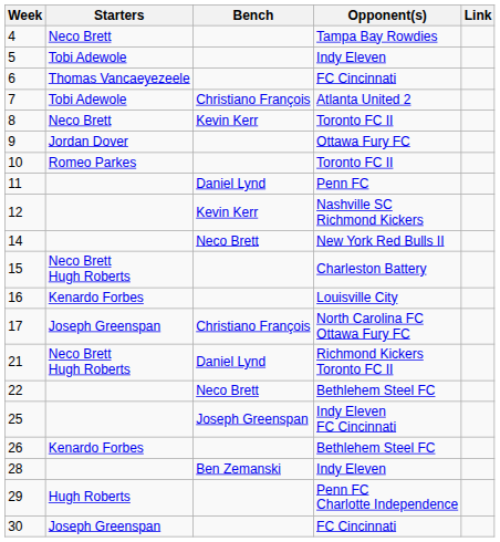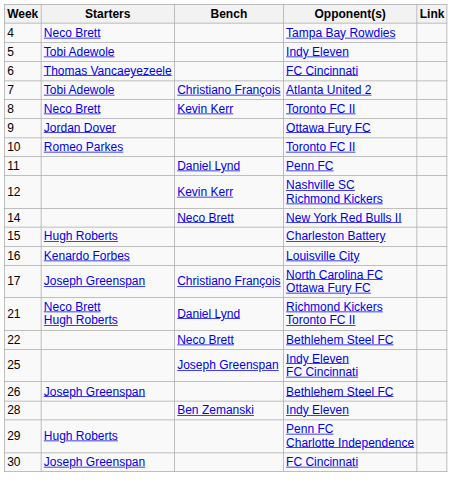 <table class=wikitable>
 <tr>
 <th>Week</th>
 <th>Starters</th>
 <th>Bench</th>
 <th>Opponent(s)</th>
 <th>Link</th>
 </tr>
 <tr>
 <td>4</td>
 <td> <a href='#'>Neco Brett</a></td>
 <td></td>
 <td><a href='#'>Tampa Bay Rowdies</a></td>
 <td></td>
 </tr>
 <tr>
 <td>5</td>
 <td> <a href='#'>Tobi Adewole</a></td>
 <td></td>
 <td><a href='#'>Indy Eleven</a></td>
 <td></td>
 </tr>
 <tr>
 <td>6</td>
 <td> <a href='#'>Thomas Vancaeyezeele</a></td>
 <td></td>
 <td><a href='#'>FC Cincinnati</a></td>
 <td></td>
 </tr>
 <tr>
 <td>7</td>
 <td> <a href='#'>Tobi Adewole</a></td>
 <td> <a href='#'>Christiano François</a></td>
 <td><a href='#'>Atlanta United 2</a></td>
 <td></td>
 </tr>
 <tr>
 <td>8</td>
 <td> <a href='#'>Neco Brett</a></td>
 <td> <a href='#'>Kevin Kerr</a></td>
 <td><a href='#'>Toronto FC II</a></td>
 <td></td>
 </tr>
 <tr>
 <td>9</td>
 <td> <a href='#'>Jordan Dover</a></td>
 <td></td>
 <td><a href='#'>Ottawa Fury FC</a></td>
 <td></td>
 </tr>
 <tr>
 <td>10</td>
 <td> <a href='#'>Romeo Parkes</a></td>
 <td></td>
 <td><a href='#'>Toronto FC II</a></td>
 <td></td>
 </tr>
 <tr>
 <td>11</td>
 <td></td>
 <td> <a href='#'>Daniel Lynd</a></td>
 <td><a href='#'>Penn FC</a></td>
 <td></td>
 </tr>
 <tr>
 <td>12</td>
 <td></td>
 <td> <a href='#'>Kevin Kerr</a></td>
 <td><a href='#'>Nashville SC</a><br><a href='#'>Richmond Kickers</a></td>
 <td></td>
 </tr>
 <tr>
 <td>14</td>
 <td></td>
 <td> <a href='#'>Neco Brett</a></td>
 <td><a href='#'>New York Red Bulls II</a></td>
 <td></td>
 </tr>
 <tr>
 <td>15</td>
-<td> <a href='#'>Neco Brett</a><br> <a href='#'>Hugh Roberts</a></td>
+<td> <a href='#'>Hugh Roberts</a></td>
 <td></td>
 <td><a href='#'>Charleston Battery</a></td>
 <td></td>
 </tr>
 <tr>
 <td>16</td>
 <td> <a href='#'>Kenardo Forbes</a></td>
 <td></td>
 <td><a href='#'>Louisville City</a></td>
 <td></td>
 </tr>
 <tr>
 <td>17</td>
 <td> <a href='#'>Joseph Greenspan</a></td>
 <td> <a href='#'>Christiano François</a></td>
 <td><a href='#'>North Carolina FC</a><br><a href='#'>Ottawa Fury FC</a></td>
 <td></td>
 </tr>
 <tr>
 <td>21</td>
 <td> <a href='#'>Neco Brett</a><br> <a href='#'>Hugh Roberts</a></td>
 <td> <a href='#'>Daniel Lynd</a></td>
 <td><a href='#'>Richmond Kickers</a><br><a href='#'>Toronto FC II</a></td>
 <td></td>
 </tr>
 <tr>
 <td>22</td>
 <td></td>
 <td> <a href='#'>Neco Brett</a></td>
 <td><a href='#'>Bethlehem Steel FC</a></td>
 <td></td>
 </tr>
 <tr>
 <td>25</td>
 <td></td>
 <td> <a href='#'>Joseph Greenspan</a></td>
 <td><a href='#'>Indy Eleven</a><br><a href='#'>FC Cincinnati</a></td>
 <td></td>
 </tr>
 <tr>
 <td>26</td>
-<td> <a href='#'>Kenardo Forbes</a></td>
+<td> <a href='#'>Joseph Greenspan</a></td>
 <td></td>
 <td><a href='#'>Bethlehem Steel FC</a></td>
 <td></td>
 </tr>
 <tr>
 <td>28</td>
 <td></td>
 <td> <a href='#'>Ben Zemanski</a></td>
 <td><a href='#'>Indy Eleven</a></td>
 <td></td>
 </tr>
 <tr>
 <td>29</td>
 <td> <a href='#'>Hugh Roberts</a></td>
 <td></td>
 <td><a href='#'>Penn FC</a><br><a href='#'>Charlotte Independence</a></td>
 <td></td>
 </tr>
 <tr>
 <td>30</td>
 <td> <a href='#'>Joseph Greenspan</a></td>
 <td></td>
 <td><a href='#'>FC Cincinnati</a></td>
 <td></td>
 </tr>
 </table>
